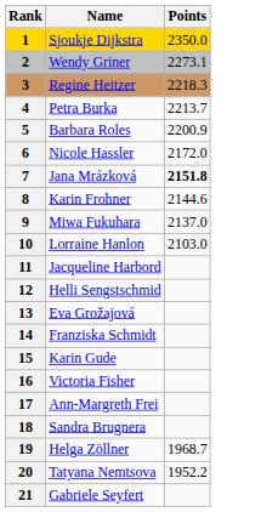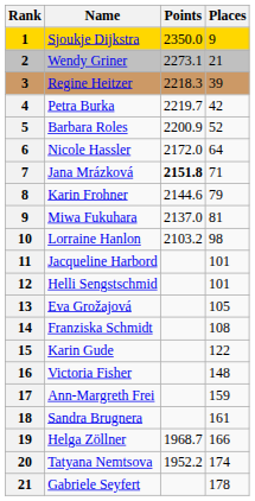 <table class="wikitable">
 <tr>
 <th>Rank</th>
 <th>Name</th>
 <th>Points</th>
+<th>Places</th>
 </tr>
 <tr bgcolor=gold>
 <td align=center><strong>1</strong></td>
 <td> <a href='#'>Sjoukje Dijkstra</a></td>
 <td>2350.0</td>
+<td>9</td>
 </tr>
 <tr bgcolor=silver>
 <td align=center><strong>2</strong></td>
 <td> <a href='#'>Wendy Griner</a></td>
 <td>2273.1</td>
+<td>21</td>
 </tr>
 <tr bgcolor=cc9966>
 <td align=center><strong>3</strong></td>
 <td> <a href='#'>Regine Heitzer</a></td>
 <td>2218.3</td>
+<td>39</td>
 </tr>
 <tr>
 <th>4</th>
 <td> <a href='#'>Petra Burka</a></td>
-<td>2213.7</td>
+<td>2219.7</td>
+<td>42</td>
 </tr>
 <tr>
 <th>5</th>
 <td> <a href='#'>Barbara Roles</a></td>
 <td>2200.9</td>
+<td>52</td>
 </tr>
 <tr>
 <th>6</th>
 <td> <a href='#'>Nicole Hassler</a></td>
 <td>2172.0</td>
+<td>64</td>
 </tr>
 <tr>
 <th>7</th>
 <td> <a href='#'>Jana Mrázková</a></td>
 <td><strong>2151.8</strong></td>
+<td>71</td>
 </tr>
 <tr>
 <th>8</th>
 <td> <a href='#'>Karin Frohner</a></td>
 <td>2144.6</td>
+<td>79</td>
 </tr>
 <tr>
 <th>9</th>
 <td> <a href='#'>Miwa Fukuhara</a></td>
 <td>2137.0</td>
+<td>81</td>
 </tr>
 <tr>
 <th>10</th>
 <td> <a href='#'>Lorraine Hanlon</a></td>
-<td>2103.0</td>
+<td>2103.2</td>
+<td>98</td>
 </tr>
 <tr>
 <th>11</th>
 <td> <a href='#'>Jacqueline Harbord</a></td>
 <td></td>
+<td>101</td>
 </tr>
 <tr>
 <th>12</th>
 <td> <a href='#'>Helli Sengstschmid</a></td>
 <td></td>
+<td>101</td>
 </tr>
 <tr>
 <th>13</th>
 <td> <a href='#'>Eva Grožajová</a></td>
 <td></td>
+<td>105</td>
 </tr>
 <tr>
 <th>14</th>
 <td> <a href='#'>Franziska Schmidt</a></td>
 <td></td>
+<td>108</td>
 </tr>
 <tr>
 <th>15</th>
 <td> <a href='#'>Karin Gude</a></td>
 <td></td>
+<td>122</td>
 </tr>
 <tr>
 <th>16</th>
 <td> <a href='#'>Victoria Fisher</a></td>
 <td></td>
+<td>148</td>
 </tr>
 <tr>
 <th>17</th>
 <td> <a href='#'>Ann-Margreth Frei</a></td>
 <td></td>
+<td>159</td>
 </tr>
 <tr>
 <th>18</th>
 <td> <a href='#'>Sandra Brugnera</a></td>
 <td></td>
+<td>161</td>
 </tr>
 <tr>
 <th>19</th>
 <td> <a href='#'>Helga Zöllner</a></td>
 <td>1968.7</td>
+<td>166</td>
 </tr>
 <tr>
 <th>20</th>
 <td> <a href='#'>Tatyana Nemtsova</a></td>
 <td>1952.2</td>
+<td>174</td>
 </tr>
 <tr>
 <th>21</th>
 <td> <a href='#'>Gabriele Seyfert</a></td>
 <td></td>
+<td>178</td>
 </tr>
 </table>
